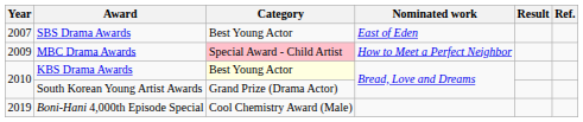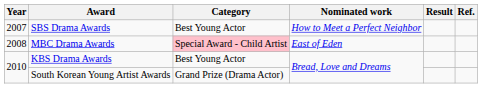 <table class="wikitable">
 <tr>
 <th>Year</th>
 <th>Award</th>
 <th>Category</th>
 <th>Nominated work</th>
 <th>Result</th>
 <th>Ref.</th>
 </tr>
 <tr>
 <td>2007</td>
 <td><a href='#'>SBS Drama Awards</a></td>
 <td>Best Young Actor</td>
-<td><em><a href='#'>East of Eden</a></em><br></td>
+<td><em><a href='#'>How to Meet a Perfect Neighbor</a></em></td>
 <td></td>
 <td></td>
 </tr>
 <tr>
-<td>2009</td>
+<td>2008</td>
 <td><a href='#'>MBC Drama Awards</a></td>
 <td style="background: pink;">Special Award - Child Artist</td>
-<td><em><a href='#'>How to Meet a Perfect Neighbor</a></em></td>
+<td><em><a href='#'>East of Eden</a></em><br></td>
 <td></td>
 <td></td>
 </tr>
 <tr>
 <td rowspan=2>2010</td>
 <td><a href='#'>KBS Drama Awards</a></td>
-<td style="background: lightyellow;">Best Young Actor</td>
+<td>Best Young Actor</td>
 <td rowspan=2><em><a href='#'>Bread, Love and Dreams</a></em></td>
 <td></td>
 <td></td>
 </tr>
 <tr>
 <td>South Korean Young Artist Awards</td>
 <td>Grand Prize (Drama Actor)</td>
 <td></td>
 <td></td>
 </tr>
-<tr>
-<td>2019</td>
-<td><em>Boni-Hani</em> 4,000th Episode Special</td>
-<td>Cool Chemistry Award (Male)</td>
-<td></td>
-<td></td>
-<td></td>
-</tr>
 </table>
